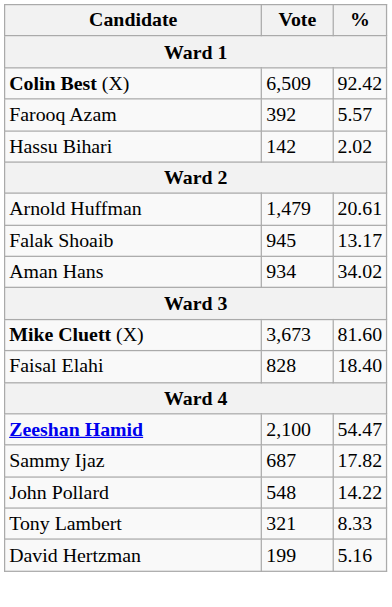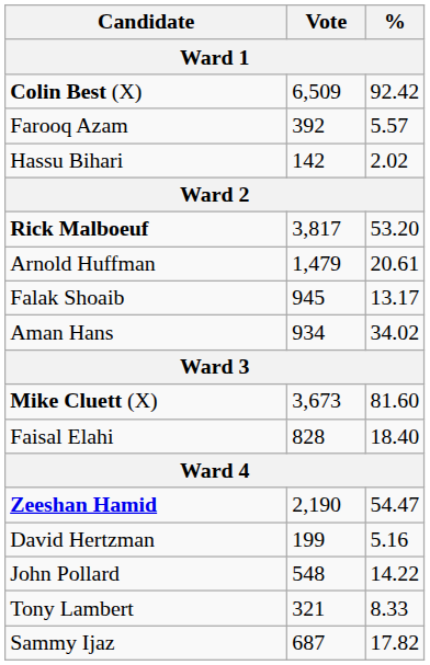 <table class="wikitable">
 <tr>
 <th bgcolor="#DDDDFF" width="200px">Candidate</th>
 <th bgcolor="#DDDDFF" width="50px">Vote</th>
 <th bgcolor="#DDDDFF" width="30px">%</th>
 </tr>
 <tr>
 <th colspan="3">Ward 1</th>
 </tr>
 <tr>
 <td><strong>Colin Best</strong> (X)</td>
 <td>6,509</td>
 <td>92.42</td>
 </tr>
 <tr>
 <td>Farooq Azam</td>
 <td>392</td>
 <td>5.57</td>
 </tr>
 <tr>
 <td>Hassu Bihari</td>
 <td>142</td>
 <td>2.02</td>
 </tr>
 <tr>
 <th colspan="3">Ward 2</th>
+</tr>
+<tr>
+<td><strong>Rick Malboeuf</strong></td>
+<td>3,817</td>
+<td>53.20</td>
 </tr>
 <tr>
 <td>Arnold Huffman</td>
 <td>1,479</td>
 <td>20.61</td>
 </tr>
 <tr>
 <td>Falak Shoaib</td>
 <td>945</td>
 <td>13.17</td>
 </tr>
 <tr>
 <td>Aman Hans</td>
 <td>934</td>
 <td>34.02</td>
 </tr>
 <tr>
 <th colspan="3">Ward 3</th>
 </tr>
 <tr>
 <td><strong>Mike Cluett</strong> (X)</td>
 <td>3,673</td>
 <td>81.60</td>
 </tr>
 <tr>
 <td>Faisal Elahi</td>
 <td>828</td>
 <td>18.40</td>
 </tr>
 <tr>
 <th colspan="3">Ward 4</th>
 </tr>
 <tr>
 <td><strong><a href='#'>Zeeshan Hamid</a></strong></td>
-<td>2,100</td>
+<td>2,190</td>
 <td>54.47</td>
 </tr>
 <tr>
-<td>Sammy Ijaz</td>
-<td>687</td>
-<td>17.82</td>
+<td>David Hertzman</td>
+<td>199</td>
+<td>5.16</td>
 </tr>
 <tr>
 <td>John Pollard</td>
 <td>548</td>
 <td>14.22</td>
 </tr>
 <tr>
 <td>Tony Lambert</td>
 <td>321</td>
 <td>8.33</td>
 </tr>
 <tr>
-<td>David Hertzman</td>
-<td>199</td>
-<td>5.16</td>
+<td>Sammy Ijaz</td>
+<td>687</td>
+<td>17.82</td>
 </tr>
 </table>
